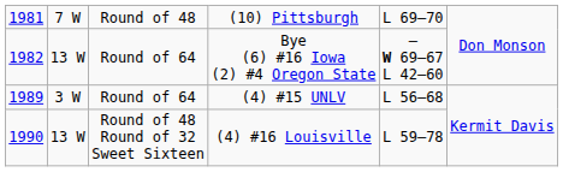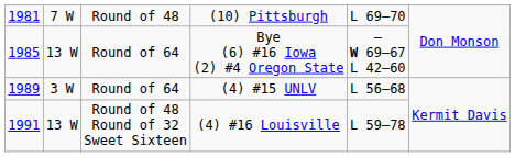 <table class=wikitable style="text-align:center">
 <tr>
 <td><a href='#'>1981</a></td>
 <td>7 W</td>
 <td>Round of 48</td>
 <td>(10) <a href='#'>Pittsburgh</a></td>
 <td>L 69–70 </td>
 <td rowspan=2><a href='#'>Don Monson</a></td>
 </tr>
 <tr>
-<td><a href='#'>1982</a></td>
+<td><a href='#'>1985</a></td>
 <td>13 W</td>
 <td>Round of 64</td>
 <td>Bye<br>(6) #16 <a href='#'>Iowa</a><br>(2) #4 <a href='#'>Oregon State</a></td>
 <td>—<br><strong>W</strong> 69–67 <br>L 42–60</td>
 </tr>
 <tr>
 <td><a href='#'>1989</a></td>
 <td>3 W</td>
 <td>Round of 64</td>
 <td>(4) #15 <a href='#'>UNLV</a></td>
 <td>L 56–68</td>
 <td rowspan=2><a href='#'>Kermit Davis</a></td>
 </tr>
 <tr>
-<td><a href='#'>1990</a></td>
+<td><a href='#'>1991</a></td>
 <td>13 W</td>
 <td>Round of 48<br>Round of 32<br>Sweet Sixteen</td>
 <td>(4) #16 <a href='#'>Louisville</a></td>
 <td>L 59–78</td>
 </tr>
 </table>
